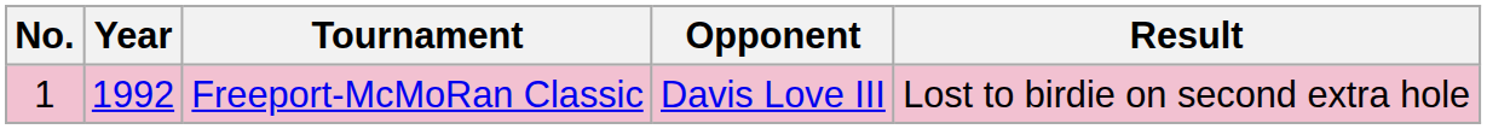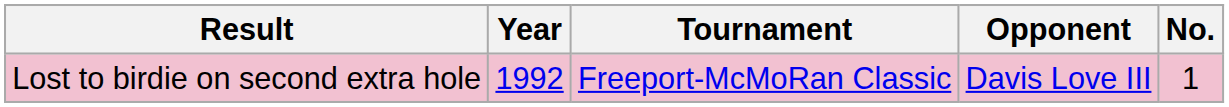 <table class="wikitable" style="font-size:95%;">
 <tr>
-<th>No.</th>
+<th>Result</th>
 <th>Year</th>
 <th>Tournament</th>
 <th>Opponent</th>
-<th>Result</th>
+<th>No.</th>
 </tr>
 <tr style="background:#F2C1D1;">
-<td align=center>1</td>
+<td>Lost to birdie on second extra hole</td>
 <td><a href='#'>1992</a></td>
 <td><a href='#'>Freeport-McMoRan Classic</a></td>
 <td> <a href='#'>Davis Love III</a></td>
-<td>Lost to birdie on second extra hole</td>
+<td align=center>1</td>
 </tr>
 </table>
